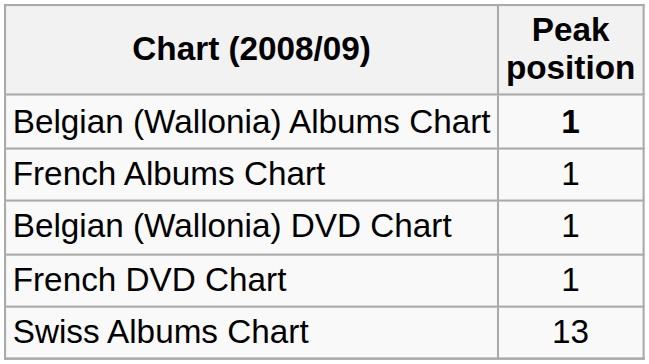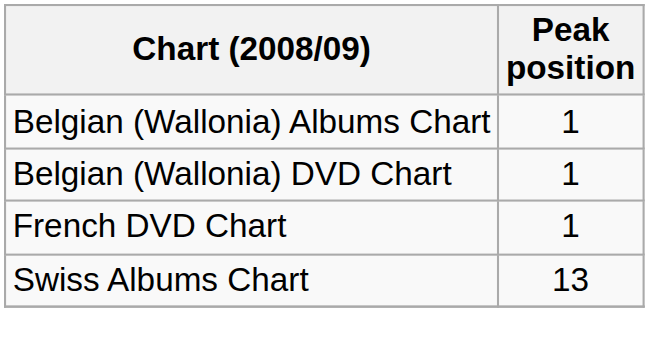 <table class="wikitable sortable">
 <tr>
 <th>Chart (2008/09)</th>
 <th>Peak<br>position</th>
 </tr>
 <tr>
 <td>Belgian (Wallonia) Albums Chart</td>
-<td align="center"><strong>1</strong></td>
-</tr>
-<tr>
-<td>French Albums Chart</td>
 <td align="center">1</td>
 </tr>
 <tr>
 <td>Belgian (Wallonia) DVD Chart</td>
 <td align="center">1</td>
 </tr>
 <tr>
 <td>French DVD Chart</td>
 <td align="center">1</td>
 </tr>
 <tr>
 <td>Swiss Albums Chart</td>
 <td align="center">13</td>
 </tr>
 <tr>
 </tr>
 </table>
